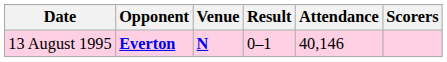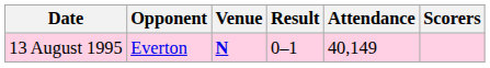 <table class="wikitable sortable">
 <tr>
 <th>Date</th>
 <th>Opponent</th>
 <th>Venue</th>
 <th>Result</th>
 <th>Attendance</th>
 <th>Scorers</th>
 </tr>
 <tr style="background-color: #ffd0e3;">
 <td>13 August 1995</td>
-<td><strong><a href='#'>Everton</a></strong></td>
+<td><a href='#'>Everton</a></td>
 <td><strong><a href='#'>N</a></strong></td>
 <td>0–1</td>
-<td>40,146</td>
+<td>40,149</td>
 <td></td>
 </tr>
 </table>
